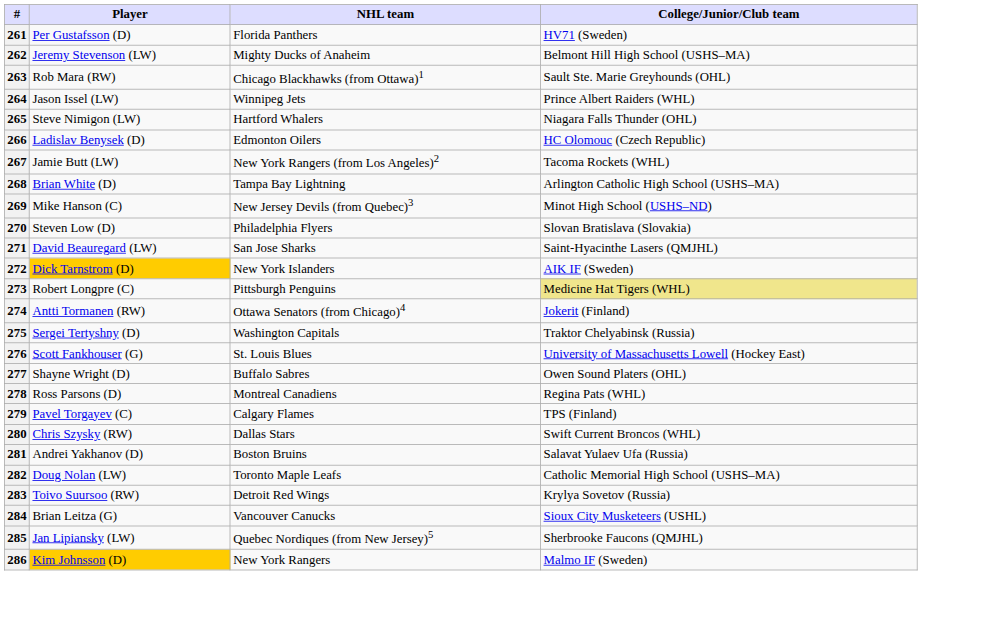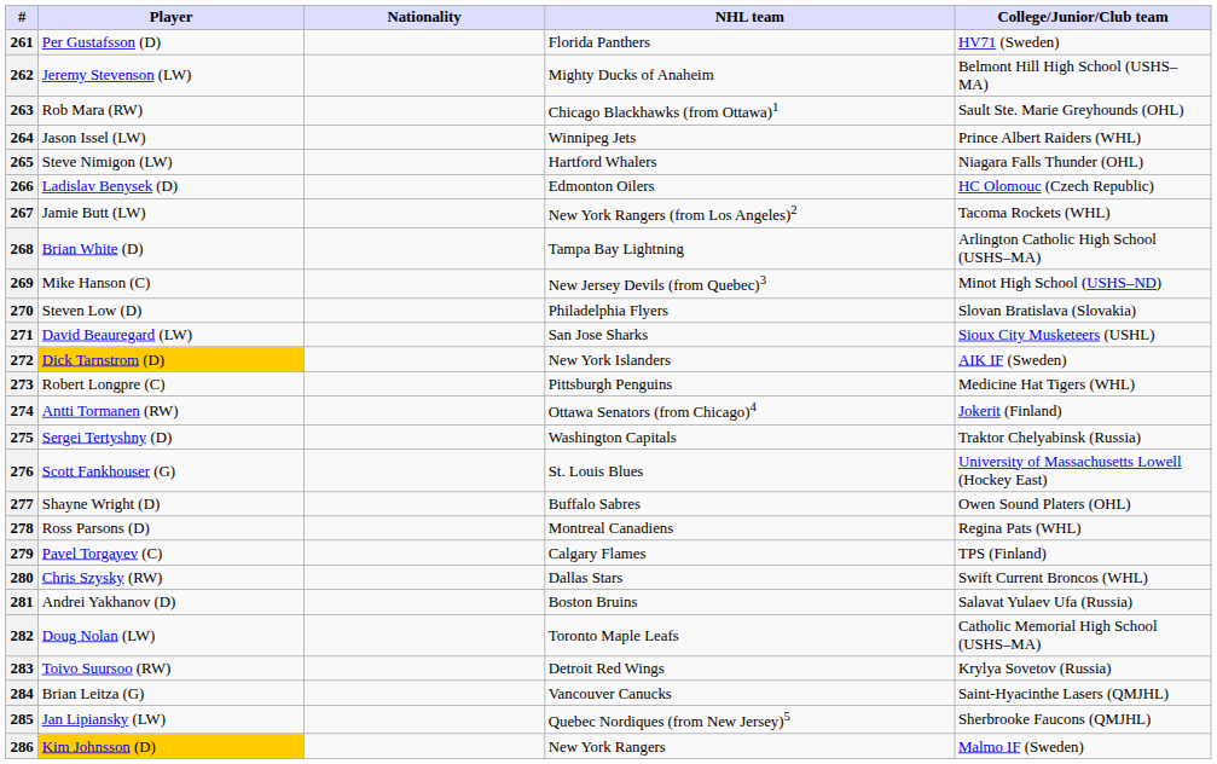 <table class="wikitable">
 <tr>
 <th style="background:#ddf; width:2.75%;">#</th>
 <th style="background:#ddf; width:22.0%;">Player</th>
+<th style="background:#ddf; width:20.0%;">Nationality</th>
 <th style="background:#ddf; width:34.0%;">NHL team</th>
 <th style="background:#ddf; width:100.0%;">College/Junior/Club team</th>
 </tr>
 <tr>
 <th>261</th>
 <td><a href='#'>Per Gustafsson</a> (D)</td>
+<td></td>
 <td>Florida Panthers</td>
 <td><a href='#'>HV71</a> (Sweden)</td>
 </tr>
 <tr>
 <th>262</th>
 <td><a href='#'>Jeremy Stevenson</a> (LW)</td>
+<td></td>
 <td>Mighty Ducks of Anaheim</td>
 <td>Belmont Hill High School (USHS–MA)</td>
 </tr>
 <tr>
 <th>263</th>
 <td>Rob Mara (RW)</td>
+<td></td>
 <td>Chicago Blackhawks (from Ottawa)<sup>1</sup></td>
 <td>Sault Ste. Marie Greyhounds (OHL)</td>
 </tr>
 <tr>
 <th>264</th>
 <td>Jason Issel (LW)</td>
+<td></td>
 <td>Winnipeg Jets</td>
 <td>Prince Albert Raiders (WHL)</td>
 </tr>
 <tr>
 <th>265</th>
 <td>Steve Nimigon (LW)</td>
+<td></td>
 <td>Hartford Whalers</td>
 <td>Niagara Falls Thunder (OHL)</td>
 </tr>
 <tr>
 <th>266</th>
 <td><a href='#'>Ladislav Benysek</a> (D)</td>
+<td></td>
 <td>Edmonton Oilers</td>
 <td><a href='#'>HC Olomouc</a> (Czech Republic)</td>
 </tr>
 <tr>
 <th>267</th>
 <td>Jamie Butt (LW)</td>
+<td></td>
 <td>New York Rangers (from Los Angeles)<sup>2</sup></td>
 <td>Tacoma Rockets (WHL)</td>
 </tr>
 <tr>
 <th>268</th>
 <td><a href='#'>Brian White</a> (D)</td>
+<td></td>
 <td>Tampa Bay Lightning</td>
 <td>Arlington Catholic High School (USHS–MA)</td>
 </tr>
 <tr>
 <th>269</th>
 <td>Mike Hanson (C)</td>
+<td></td>
 <td>New Jersey Devils (from Quebec)<sup>3</sup></td>
 <td>Minot High School (<a href='#'>USHS–ND</a>)</td>
 </tr>
 <tr>
 <th>270</th>
 <td>Steven Low (D)</td>
+<td></td>
 <td>Philadelphia Flyers</td>
 <td>Slovan Bratislava (Slovakia)</td>
 </tr>
 <tr>
 <th>271</th>
 <td><a href='#'>David Beauregard</a> (LW)</td>
+<td></td>
 <td>San Jose Sharks</td>
-<td>Saint-Hyacinthe Lasers (QMJHL)</td>
+<td><a href='#'>Sioux City Musketeers</a> (USHL)</td>
 </tr>
 <tr>
 <th>272</th>
 <td bgcolor="#FFCC00"><a href='#'>Dick Tarnstrom</a> (D)</td>
+<td></td>
 <td>New York Islanders</td>
 <td><a href='#'>AIK IF</a> (Sweden)</td>
 </tr>
 <tr>
 <th>273</th>
 <td>Robert Longpre (C)</td>
+<td></td>
 <td>Pittsburgh Penguins</td>
-<td style="background: khaki;">Medicine Hat Tigers (WHL)</td>
+<td>Medicine Hat Tigers (WHL)</td>
 </tr>
 <tr>
 <th>274</th>
 <td><a href='#'>Antti Tormanen</a> (RW)</td>
+<td></td>
 <td>Ottawa Senators (from Chicago)<sup>4</sup></td>
 <td><a href='#'>Jokerit</a> (Finland)</td>
 </tr>
 <tr>
 <th>275</th>
 <td><a href='#'>Sergei Tertyshny</a> (D)</td>
+<td></td>
 <td>Washington Capitals</td>
 <td>Traktor Chelyabinsk (Russia)</td>
 </tr>
 <tr>
 <th>276</th>
 <td><a href='#'>Scott Fankhouser</a> (G)</td>
+<td></td>
 <td>St. Louis Blues</td>
 <td><a href='#'>University of Massachusetts Lowell</a> (Hockey East)</td>
 </tr>
 <tr>
 <th>277</th>
 <td>Shayne Wright (D)</td>
+<td></td>
 <td>Buffalo Sabres</td>
 <td>Owen Sound Platers (OHL)</td>
 </tr>
 <tr>
 <th>278</th>
 <td>Ross Parsons (D)</td>
+<td></td>
 <td>Montreal Canadiens</td>
 <td>Regina Pats (WHL)</td>
 </tr>
 <tr>
 <th>279</th>
 <td><a href='#'>Pavel Torgayev</a> (C)</td>
+<td></td>
 <td>Calgary Flames</td>
 <td>TPS (Finland)</td>
 </tr>
 <tr>
 <th>280</th>
 <td><a href='#'>Chris Szysky</a> (RW)</td>
+<td></td>
 <td>Dallas Stars</td>
 <td>Swift Current Broncos (WHL)</td>
 </tr>
 <tr>
 <th>281</th>
 <td>Andrei Yakhanov (D)</td>
+<td></td>
 <td>Boston Bruins</td>
 <td>Salavat Yulaev Ufa (Russia)</td>
 </tr>
 <tr>
 <th>282</th>
 <td><a href='#'>Doug Nolan</a> (LW)</td>
+<td></td>
 <td>Toronto Maple Leafs</td>
 <td>Catholic Memorial High School (USHS–MA)</td>
 </tr>
 <tr>
 <th>283</th>
 <td><a href='#'>Toivo Suursoo</a> (RW)</td>
+<td></td>
 <td>Detroit Red Wings</td>
 <td>Krylya Sovetov (Russia)</td>
 </tr>
 <tr>
 <th>284</th>
 <td>Brian Leitza (G)</td>
+<td></td>
 <td>Vancouver Canucks</td>
-<td><a href='#'>Sioux City Musketeers</a> (USHL)</td>
+<td>Saint-Hyacinthe Lasers (QMJHL)</td>
 </tr>
 <tr>
 <th>285</th>
 <td><a href='#'>Jan Lipiansky</a> (LW)</td>
+<td></td>
 <td>Quebec Nordiques (from New Jersey)<sup>5</sup></td>
 <td>Sherbrooke Faucons (QMJHL)</td>
 </tr>
 <tr>
 <th>286</th>
 <td bgcolor="#FFCC00"><a href='#'>Kim Johnsson</a> (D)</td>
+<td></td>
 <td>New York Rangers</td>
 <td><a href='#'>Malmo IF</a> (Sweden)</td>
 </tr>
 </table>
